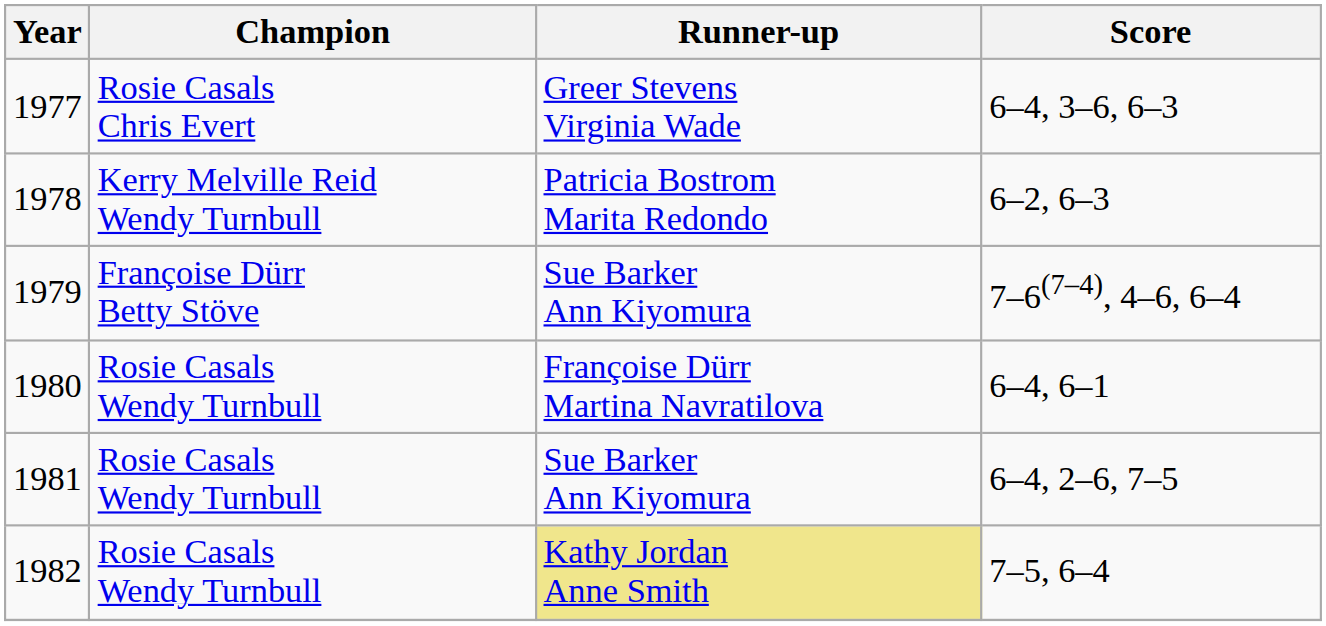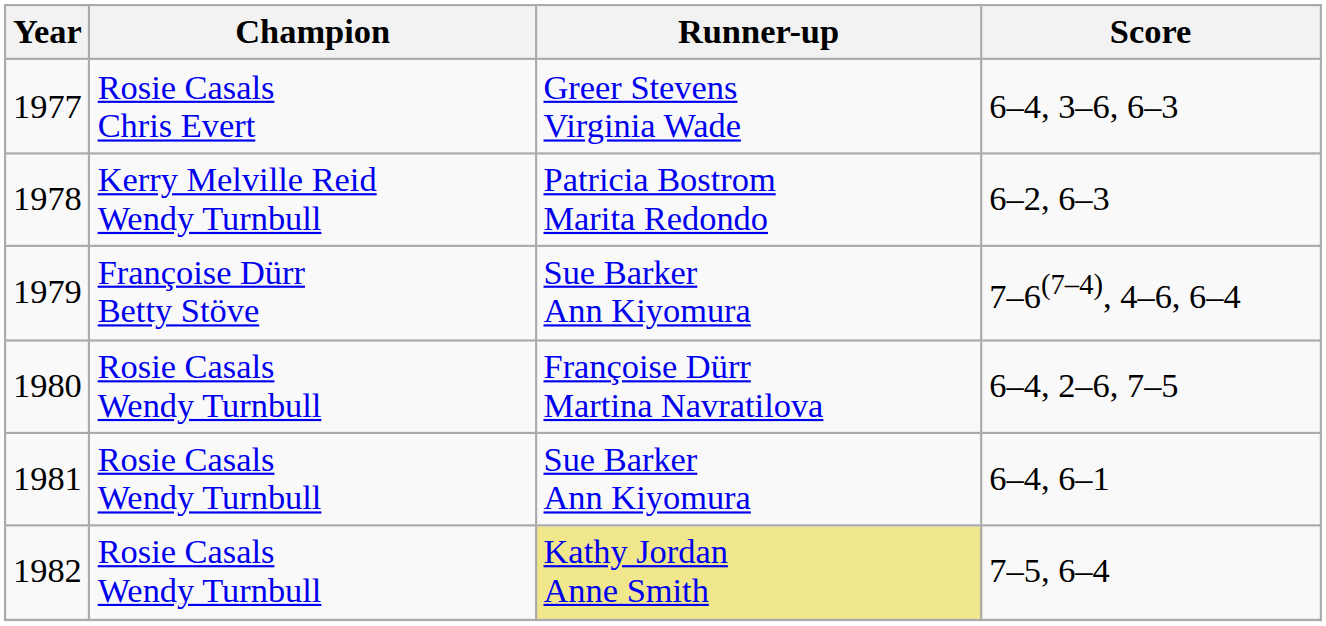 <table class="wikitable">
 <tr>
 <th>Year</th>
 <th width="200">Champion</th>
 <th width="200">Runner-up</th>
 <th width="150">Score</th>
 </tr>
 <tr>
 <td>1977</td>
 <td> <a href='#'>Rosie Casals</a> <br>  <a href='#'>Chris Evert</a></td>
 <td> <a href='#'>Greer Stevens</a> <br>  <a href='#'>Virginia Wade</a></td>
 <td>6–4, 3–6, 6–3</td>
 </tr>
 <tr>
 <td>1978</td>
 <td> <a href='#'>Kerry Melville Reid</a> <br>  <a href='#'>Wendy Turnbull</a></td>
 <td> <a href='#'>Patricia Bostrom</a> <br>  <a href='#'>Marita Redondo</a></td>
 <td>6–2, 6–3</td>
 </tr>
 <tr>
 <td>1979</td>
 <td> <a href='#'>Françoise Dürr</a> <br>  <a href='#'>Betty Stöve</a></td>
 <td> <a href='#'>Sue Barker</a> <br>  <a href='#'>Ann Kiyomura</a></td>
 <td>7–6<sup>(7–4)</sup>, 4–6, 6–4</td>
 </tr>
 <tr>
 <td>1980</td>
 <td> <a href='#'>Rosie Casals</a> <br>  <a href='#'>Wendy Turnbull</a></td>
 <td> <a href='#'>Françoise Dürr</a> <br>  <a href='#'>Martina Navratilova</a></td>
-<td>6–4, 6–1</td>
+<td>6–4, 2–6, 7–5</td>
 </tr>
 <tr>
 <td>1981</td>
 <td> <a href='#'>Rosie Casals</a> <br>  <a href='#'>Wendy Turnbull</a></td>
 <td> <a href='#'>Sue Barker</a> <br>  <a href='#'>Ann Kiyomura</a></td>
-<td>6–4, 2–6, 7–5</td>
+<td>6–4, 6–1</td>
 </tr>
 <tr>
 <td>1982</td>
 <td> <a href='#'>Rosie Casals</a> <br>  <a href='#'>Wendy Turnbull</a></td>
 <td style="background: khaki;"> <a href='#'>Kathy Jordan</a> <br>  <a href='#'>Anne Smith</a></td>
 <td>7–5, 6–4</td>
 </tr>
 <tr>
 </tr>
 </table>
